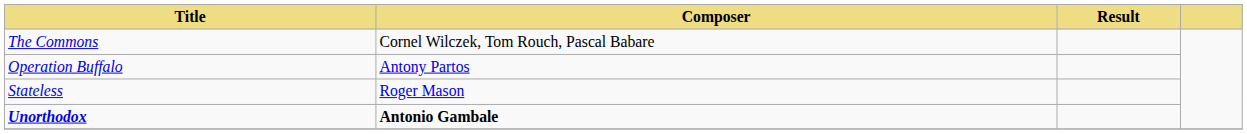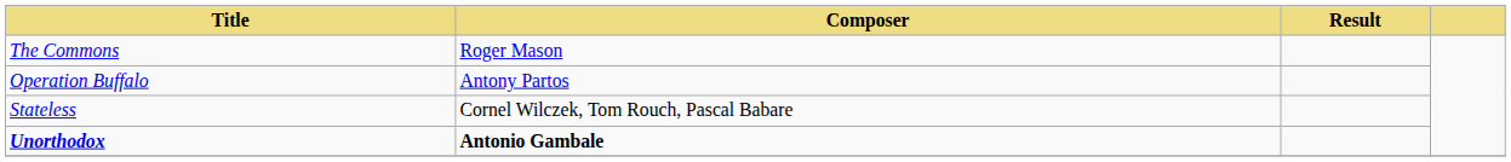 <table class="wikitable" width=100%>
 <tr>
 <th style="width:30%;background:#EEDD82;">Title</th>
 <th style="width:55%;background:#EEDD82;">Composer</th>
 <th style="width:10%;background:#EEDD82;">Result</th>
 <th style="width:5%;background:#EEDD82;"></th>
 </tr>
 <tr>
 <td><em><a href='#'>The Commons</a></em></td>
-<td>Cornel Wilczek, Tom Rouch, Pascal Babare</td>
+<td><a href='#'>Roger Mason</a></td>
 <td></td>
 <td rowspan="4"><br></td>
 </tr>
 <tr>
 <td><em><a href='#'>Operation Buffalo</a></em></td>
 <td><a href='#'>Antony Partos</a></td>
 <td></td>
 </tr>
 <tr>
 <td><em><a href='#'>Stateless</a></em></td>
-<td><a href='#'>Roger Mason</a></td>
+<td>Cornel Wilczek, Tom Rouch, Pascal Babare</td>
 <td></td>
 </tr>
 <tr>
 <td><strong><em><a href='#'>Unorthodox</a></em></strong></td>
 <td><strong>Antonio Gambale</strong></td>
 <td></td>
 </tr>
 <tr>
 </tr>
 </table>
